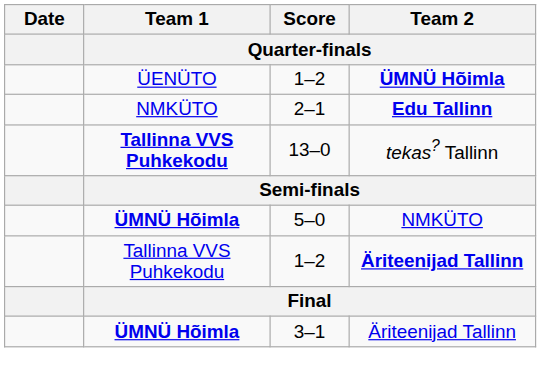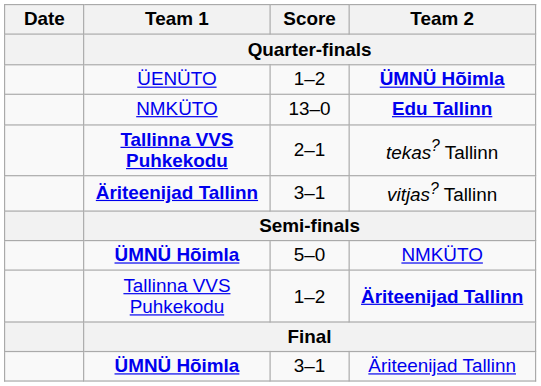 <table class="wikitable" style="text-align: center">
 <tr>
 <th width=60px>Date</th>
 <th width=150px>Team 1</th>
 <th width=60px>Score</th>
 <th width=150px>Team 2</th>
 </tr>
 <tr>
 <th></th>
 <th colspan=3>Quarter-finals</th>
 </tr>
 <tr>
 <td></td>
 <td><a href='#'>ÜENÜTO</a></td>
 <td>1–2</td>
 <td><strong><a href='#'>ÜMNÜ Hõimla</a></strong></td>
 </tr>
 <tr>
 <td></td>
 <td><a href='#'>NMKÜTO</a></td>
-<td>2–1</td>
+<td>13–0</td>
 <td><strong><a href='#'>Edu Tallinn</a></strong></td>
 </tr>
 <tr>
 <td></td>
 <td><strong><a href='#'>Tallinna VVS Puhkekodu</a></strong></td>
-<td>13–0</td>
+<td>2–1</td>
 <td><em>tekas<sup>?</sup></em> Tallinn</td>
+</tr>
+<tr>
+<td></td>
+<td><strong><a href='#'>Äriteenijad Tallinn</a></strong></td>
+<td>3–1</td>
+<td><em>vitjas<sup>?</sup></em> Tallinn</td>
 </tr>
 <tr>
 <th></th>
 <th colspan=3>Semi-finals</th>
 </tr>
 <tr>
 <td></td>
 <td><strong><a href='#'>ÜMNÜ Hõimla</a></strong></td>
 <td>5–0</td>
 <td><a href='#'>NMKÜTO</a></td>
 </tr>
 <tr>
 <td></td>
 <td><a href='#'>Tallinna VVS Puhkekodu</a></td>
 <td>1–2</td>
 <td><strong><a href='#'>Äriteenijad Tallinn</a></strong></td>
 </tr>
 <tr>
 <th></th>
 <th colspan=3>Final</th>
 </tr>
 <tr>
 <td></td>
 <td><strong><a href='#'>ÜMNÜ Hõimla</a></strong></td>
 <td>3–1</td>
 <td><a href='#'>Äriteenijad Tallinn</a></td>
 </tr>
 </table>
